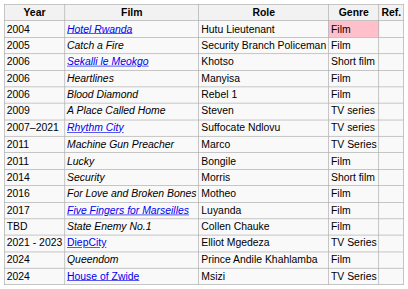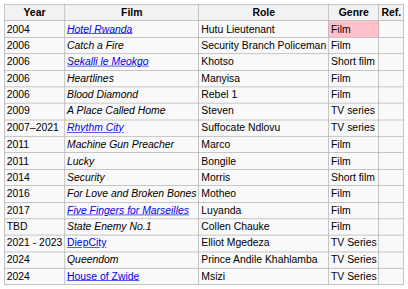 <table class="wikitable">
 <tr>
 <th>Year</th>
 <th>Film</th>
 <th>Role</th>
 <th>Genre</th>
 <th>Ref.</th>
 </tr>
 <tr>
 <td>2004</td>
 <td><em><a href='#'>Hotel Rwanda</a></em></td>
 <td>Hutu Lieutenant</td>
 <td style="background: pink;">Film</td>
 <td></td>
 </tr>
 <tr>
-<td>2005</td>
+<td>2006</td>
 <td><em>Catch a Fire</em></td>
 <td>Security Branch Policeman</td>
 <td>Film</td>
 <td></td>
 </tr>
 <tr>
 <td>2006</td>
 <td><em><a href='#'>Sekalli le Meokgo</a></em></td>
 <td>Khotso</td>
 <td>Short film</td>
 <td></td>
 </tr>
 <tr>
 <td>2006</td>
 <td><em>Heartlines</em></td>
 <td>Manyisa</td>
 <td>Film</td>
 <td></td>
 </tr>
 <tr>
 <td>2006</td>
 <td><em>Blood Diamond</em></td>
 <td>Rebel 1</td>
 <td>Film</td>
 <td></td>
 </tr>
 <tr>
 <td>2009</td>
 <td><em>A Place Called Home</em></td>
 <td>Steven</td>
 <td>TV series</td>
 <td></td>
 </tr>
 <tr>
 <td>2007–2021</td>
 <td><em><a href='#'>Rhythm City</a></em></td>
 <td>Suffocate Ndlovu</td>
 <td>TV series</td>
 <td></td>
 </tr>
 <tr>
 <td>2011</td>
 <td><em>Machine Gun Preacher</em></td>
 <td>Marco</td>
-<td>TV Series</td>
+<td>Film</td>
 <td></td>
 </tr>
 <tr>
 <td>2011</td>
 <td><em>Lucky</em></td>
 <td>Bongile</td>
 <td>Film</td>
 <td></td>
 </tr>
 <tr>
 <td>2014</td>
 <td><em>Security</em></td>
 <td>Morris</td>
 <td>Short film</td>
 <td></td>
 </tr>
 <tr>
 <td>2016</td>
 <td><em>For Love and Broken Bones</em></td>
 <td>Motheo</td>
 <td>Film</td>
 <td></td>
 </tr>
 <tr>
 <td>2017</td>
 <td><em><a href='#'>Five Fingers for Marseilles</a></em></td>
 <td>Luyanda</td>
 <td>Film</td>
 <td></td>
 </tr>
 <tr>
 <td>TBD</td>
 <td><em>State Enemy No.1</em></td>
 <td>Collen Chauke</td>
 <td>Film</td>
 <td></td>
 </tr>
 <tr>
 <td>2021 - 2023</td>
 <td><a href='#'>DiepCity</a></td>
 <td>Elliot Mgedeza</td>
 <td>TV Series</td>
 <td></td>
 </tr>
 <tr>
 <td>2024</td>
 <td><em>Queendom</em></td>
 <td>Prince Andile Khahlamba</td>
-<td>Film</td>
+<td>TV Series</td>
 <td></td>
 </tr>
 <tr>
 <td>2024</td>
 <td><a href='#'>House of Zwide</a></td>
 <td>Msizi</td>
 <td>TV Series</td>
 <td></td>
 </tr>
 </table>
